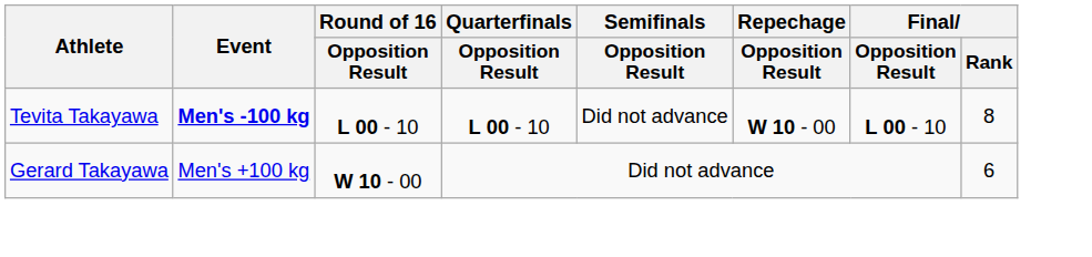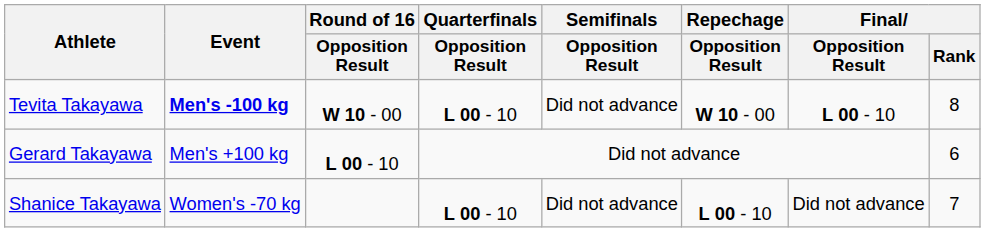 <table class="wikitable" style="font-size:90%;">
 <tr>
 <th rowspan=2>Athlete</th>
 <th rowspan=2>Event</th>
 <th>Round of 16</th>
 <th>Quarterfinals</th>
 <th>Semifinals</th>
 <th>Repechage</th>
 <th colspan=2>Final/</th>
 </tr>
 <tr style="font-size:95%">
 <th>Opposition<br>Result</th>
 <th>Opposition<br>Result</th>
 <th>Opposition<br>Result</th>
 <th>Opposition<br>Result</th>
 <th>Opposition<br>Result</th>
 <th>Rank</th>
 </tr>
 <tr align=center>
 <td align=left><a href='#'>Tevita Takayawa</a></td>
 <td align=left><strong><a href='#'>Men's -100 kg</a></strong></td>
-<td><br><strong>L</strong> <strong>00</strong> - 10</td>
+<td><br><strong>W</strong> <strong>10</strong> - 00</td>
 <td><br><strong>L</strong> <strong>00</strong> - 10</td>
 <td>Did not advance</td>
 <td><br><strong>W</strong> <strong>10</strong> - 00</td>
 <td><br><strong>L</strong> <strong>00</strong> - 10</td>
 <td>8</td>
 </tr>
 <tr align=center>
 <td align=left><a href='#'>Gerard Takayawa</a></td>
 <td align=left><a href='#'>Men's +100 kg</a></td>
-<td><br><strong>W</strong> <strong>10</strong> - 00</td>
+<td><br><strong>L</strong> <strong>00</strong> - 10</td>
 <td colspan=4>Did not advance</td>
 <td>6</td>
 </tr>
+<tr align=center>
+<td align=left><a href='#'>Shanice Takayawa</a></td>
+<td align=left><a href='#'>Women's -70 kg</a></td>
+<td></td>
+<td><br><strong>L</strong> <strong>00</strong> - 10</td>
+<td>Did not advance</td>
+<td><br><strong>L</strong> <strong>00</strong> - 10</td>
+<td>Did not advance</td>
+<td>7</td>
+</tr>
 </table>
